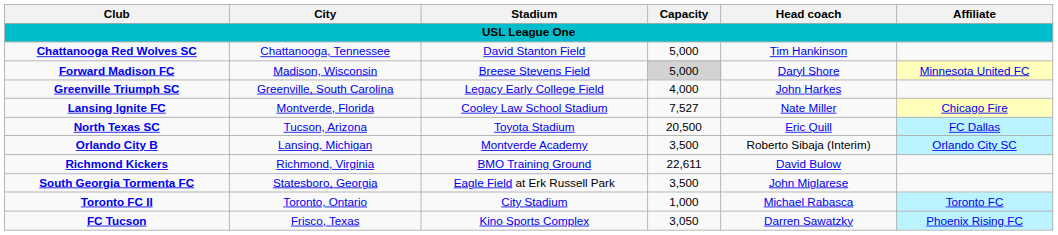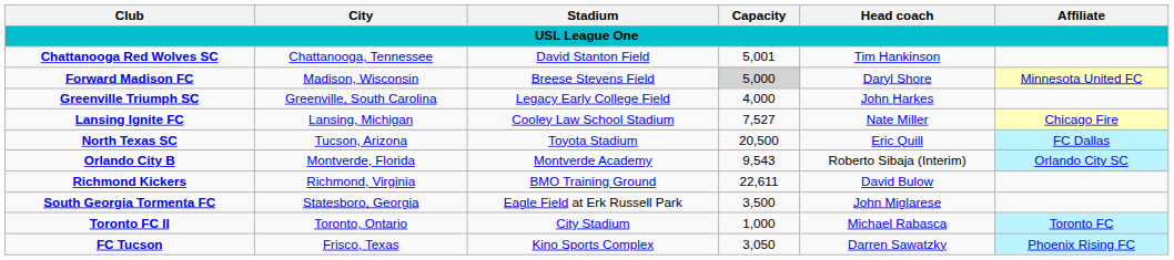 <table class="wikitable sortable" style="text-align:center; width:100%; font-size:88%">
 <tr>
 <th>Club</th>
 <th>City</th>
 <th>Stadium</th>
 <th>Capacity</th>
 <th>Head coach</th>
 <th>Affiliate</th>
 </tr>
 <tr>
 <th style="background:#00BECC;" colspan="8"><span>USL League One</span></th>
 </tr>
 <tr>
 <td><strong><a href='#'>Chattanooga Red Wolves SC</a></strong></td>
 <td><a href='#'>Chattanooga, Tennessee</a></td>
 <td><a href='#'>David Stanton Field</a></td>
-<td>5,000</td>
+<td>5,001</td>
 <td><a href='#'>Tim Hankinson</a></td>
 <td></td>
 </tr>
 <tr>
 <td><strong><a href='#'>Forward Madison FC</a></strong></td>
 <td><a href='#'>Madison, Wisconsin</a></td>
 <td><a href='#'>Breese Stevens Field</a></td>
 <td style="background: lightgrey;">5,000</td>
 <td><a href='#'>Daryl Shore</a></td>
 <td bgcolor=FFFFBB><a href='#'>Minnesota United FC</a></td>
 </tr>
 <tr>
 <td><strong><a href='#'>Greenville Triumph SC</a></strong></td>
 <td><a href='#'>Greenville, South Carolina</a></td>
 <td><a href='#'>Legacy Early College Field</a></td>
 <td>4,000</td>
 <td><a href='#'>John Harkes</a></td>
 <td></td>
 </tr>
 <tr>
 <td><strong><a href='#'>Lansing Ignite FC</a></strong></td>
-<td><a href='#'>Montverde, Florida</a></td>
+<td><a href='#'>Lansing, Michigan</a></td>
 <td><a href='#'>Cooley Law School Stadium</a></td>
 <td>7,527</td>
 <td><a href='#'>Nate Miller</a></td>
 <td bgcolor=FFFFBB><a href='#'>Chicago Fire</a></td>
 </tr>
 <tr>
 <td><strong><a href='#'>North Texas SC</a></strong></td>
 <td><a href='#'>Tucson, Arizona</a></td>
 <td><a href='#'>Toyota Stadium</a></td>
 <td>20,500</td>
 <td><a href='#'>Eric Quill</a></td>
 <td bgcolor=BBF3FF><a href='#'>FC Dallas</a></td>
 </tr>
 <tr>
 <td><strong><a href='#'>Orlando City B</a></strong></td>
-<td><a href='#'>Lansing, Michigan</a></td>
+<td><a href='#'>Montverde, Florida</a></td>
 <td><a href='#'>Montverde Academy</a></td>
-<td>3,500</td>
+<td>9,543</td>
 <td>Roberto Sibaja (Interim)</td>
 <td bgcolor=BBF3FF><a href='#'>Orlando City SC</a></td>
 </tr>
 <tr>
 <td><strong><a href='#'>Richmond Kickers</a></strong></td>
 <td><a href='#'>Richmond, Virginia</a></td>
 <td><a href='#'>BMO Training Ground</a></td>
 <td>22,611</td>
 <td><a href='#'>David Bulow</a></td>
 <td></td>
 </tr>
 <tr>
 <td><strong><a href='#'>South Georgia Tormenta FC</a></strong></td>
 <td><a href='#'>Statesboro, Georgia</a></td>
 <td><a href='#'>Eagle Field</a> at Erk Russell Park</td>
 <td>3,500</td>
 <td><a href='#'>John Miglarese</a></td>
 <td></td>
 </tr>
 <tr>
 <td><strong><a href='#'>Toronto FC II</a></strong></td>
 <td><a href='#'>Toronto, Ontario</a></td>
 <td><a href='#'>City Stadium</a></td>
 <td>1,000</td>
 <td><a href='#'>Michael Rabasca</a></td>
 <td bgcolor=BBF3FF><a href='#'>Toronto FC</a></td>
 </tr>
 <tr>
 <td><strong><a href='#'>FC Tucson</a></strong></td>
 <td><a href='#'>Frisco, Texas</a></td>
 <td><a href='#'>Kino Sports Complex</a></td>
 <td>3,050</td>
 <td><a href='#'>Darren Sawatzky</a></td>
 <td bgcolor=BBF3FF><a href='#'>Phoenix Rising FC</a></td>
 </tr>
 </table>
